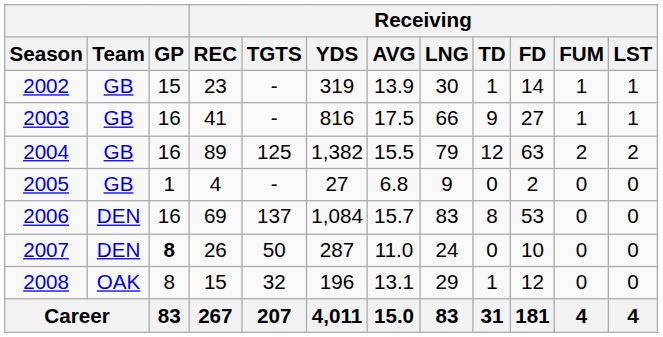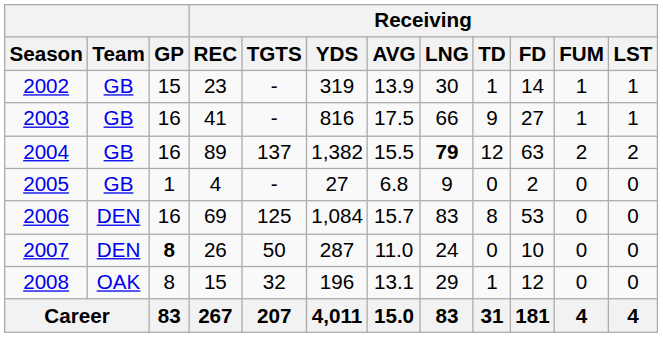 <table class="wikitable" style="text-align:center;">
 <tr>
 <th colspan=3></th>
 <th colspan=9>Receiving</th>
 </tr>
 <tr>
 <th>Season</th>
 <th>Team</th>
 <th>GP</th>
 <th>REC</th>
 <th>TGTS</th>
 <th>YDS</th>
 <th>AVG</th>
 <th>LNG</th>
 <th>TD</th>
 <th>FD</th>
 <th>FUM</th>
 <th>LST</th>
 </tr>
 <tr>
 <td><a href='#'>2002</a></td>
 <td><a href='#'>GB</a></td>
 <td>15</td>
 <td>23</td>
 <td>-</td>
 <td>319</td>
 <td>13.9</td>
 <td>30</td>
 <td>1</td>
 <td>14</td>
 <td>1</td>
 <td>1</td>
 </tr>
 <tr>
 <td><a href='#'>2003</a></td>
 <td><a href='#'>GB</a></td>
 <td>16</td>
 <td>41</td>
 <td>-</td>
 <td>816</td>
 <td>17.5</td>
 <td>66</td>
 <td>9</td>
 <td>27</td>
 <td>1</td>
 <td>1</td>
 </tr>
 <tr>
 <td><a href='#'>2004</a></td>
 <td><a href='#'>GB</a></td>
 <td>16</td>
 <td>89</td>
-<td>125</td>
+<td>137</td>
 <td>1,382</td>
 <td>15.5</td>
-<td>79</td>
+<td><strong>79</strong></td>
 <td>12</td>
 <td>63</td>
 <td>2</td>
 <td>2</td>
 </tr>
 <tr>
 <td><a href='#'>2005</a></td>
 <td><a href='#'>GB</a></td>
 <td>1</td>
 <td>4</td>
 <td>-</td>
 <td>27</td>
 <td>6.8</td>
 <td>9</td>
 <td>0</td>
 <td>2</td>
 <td>0</td>
 <td>0</td>
 </tr>
 <tr>
 <td><a href='#'>2006</a></td>
 <td><a href='#'>DEN</a></td>
 <td>16</td>
 <td>69</td>
-<td>137</td>
+<td>125</td>
 <td>1,084</td>
 <td>15.7</td>
 <td>83</td>
 <td>8</td>
 <td>53</td>
 <td>0</td>
 <td>0</td>
 </tr>
 <tr>
 <td><a href='#'>2007</a></td>
 <td><a href='#'>DEN</a></td>
 <td><strong>8</strong></td>
 <td>26</td>
 <td>50</td>
 <td>287</td>
 <td>11.0</td>
 <td>24</td>
 <td>0</td>
 <td>10</td>
 <td>0</td>
 <td>0</td>
 </tr>
 <tr>
 <td><a href='#'>2008</a></td>
 <td><a href='#'>OAK</a></td>
 <td>8</td>
 <td>15</td>
 <td>32</td>
 <td>196</td>
 <td>13.1</td>
 <td>29</td>
 <td>1</td>
 <td>12</td>
 <td>0</td>
 <td>0</td>
 </tr>
 <tr>
 <th colspan=2>Career</th>
 <th>83</th>
 <th>267</th>
 <th>207</th>
 <th>4,011</th>
 <th>15.0</th>
 <th>83</th>
 <th>31</th>
 <th>181</th>
 <th>4</th>
 <th>4</th>
 </tr>
 </table>
